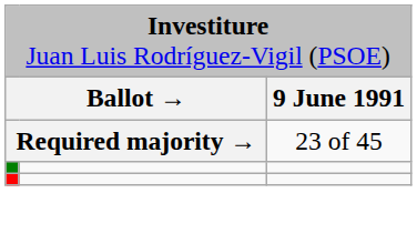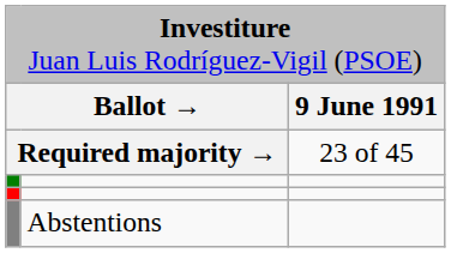 <table class="wikitable" style="text-align:center; font-size:98%;">
 <tr>
 <td colspan="3" align="center" bgcolor="#C0C0C0"><strong>Investiture</strong><br><a href='#'>Juan Luis Rodríguez-Vigil</a> (<a href='#'>PSOE</a>)</td>
 </tr>
 <tr>
 <th colspan="2" style="width:150px;">Ballot →</th>
 <th>9 June 1991</th>
 </tr>
 <tr>
 <th colspan=2>Required majority →</th>
 <td>23 of 45 </td>
 </tr>
 <tr>
 <th style="width:1px; background:green;"></th>
 <td style="text-align:left;"></td>
 <td></td>
 </tr>
 <tr>
 <th style="background:red;"></th>
 <td style="text-align:left;"></td>
 <td></td>
 </tr>
+<tr>
+<th style="background:gray;"></th>
+<td style="text-align:left;">Abstentions</td>
+<td></td>
+</tr>
 </table>
